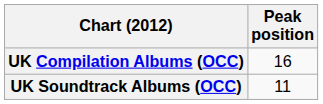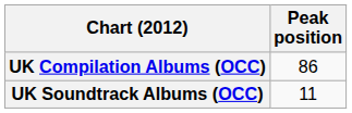 <table class="wikitable sortable plainrowheaders" style="text-align:center">
 <tr>
 <th scope="col">Chart (2012)</th>
 <th scope="col">Peak<br>position</th>
 </tr>
 <tr>
 <th scope="row">UK <a href='#'>Compilation Albums</a> (<a href='#'>OCC</a>)</th>
-<td>16</td>
+<td>86</td>
 </tr>
 <tr>
 <th scope="row">UK Soundtrack Albums (<a href='#'>OCC</a>)</th>
 <td>11</td>
 </tr>
 </table>
